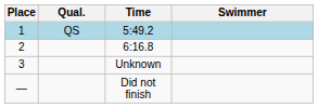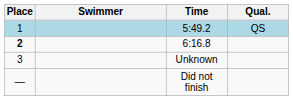 <table class=wikitable style="text-align:center">
 <tr>
 <th>Place</th>
+<th width=200>Swimmer</th>
+<th width=90>Time</th>
 <th width=90>Qual.</th>
-<th width=90>Time</th>
-<th width=200>Swimmer</th>
 </tr>
 <tr bgcolor=lightblue>
 <td>1</td>
+<td align=left></td>
+<td>5:49.2</td>
 <td>QS</td>
-<td>5:49.2</td>
-<td align=left></td>
 </tr>
 <tr>
-<td>2</td>
+<td><strong>2</strong></td>
+<td align=left></td>
+<td>6:16.8</td>
 <td></td>
-<td>6:16.8</td>
-<td align=left></td>
 </tr>
 <tr>
 <td>3</td>
+<td align=left></td>
+<td>Unknown</td>
 <td></td>
-<td>Unknown</td>
-<td align=left></td>
 </tr>
 <tr>
 <td>—</td>
+<td align=left></td>
+<td>Did not finish</td>
 <td></td>
-<td>Did not finish</td>
-<td align=left></td>
 </tr>
 </table>
